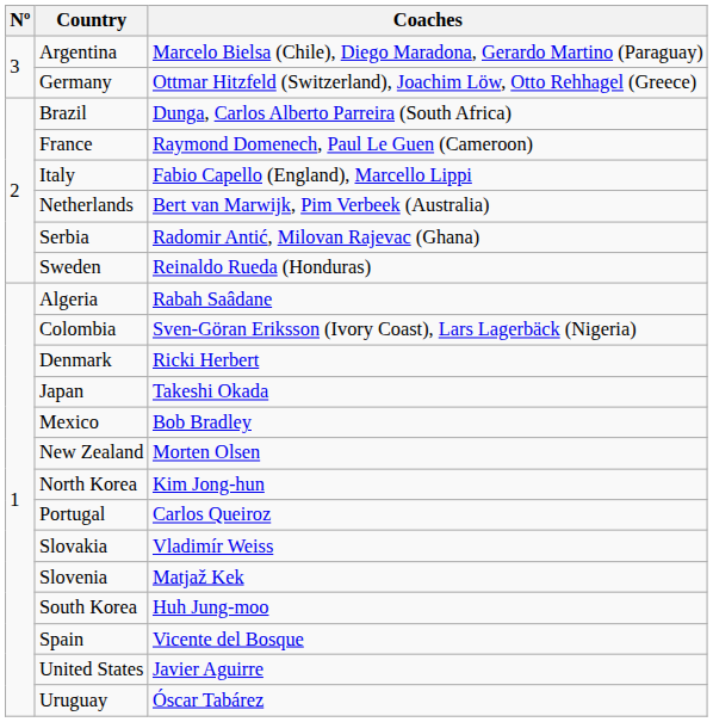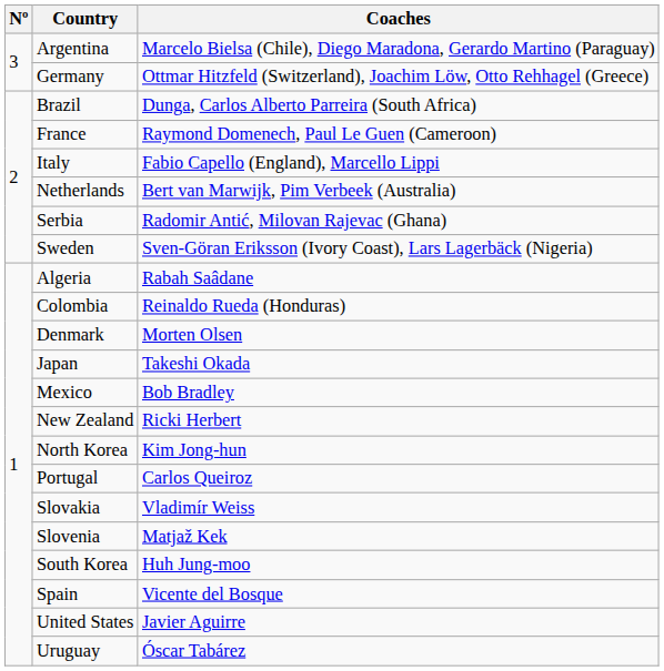 <table class="wikitable">
 <tr>
 <th>Nº</th>
 <th>Country</th>
 <th>Coaches</th>
 </tr>
 <tr>
 <td rowspan="2">3</td>
 <td> Argentina</td>
 <td><a href='#'>Marcelo Bielsa</a> (Chile), <a href='#'>Diego Maradona</a>, <a href='#'>Gerardo Martino</a> (Paraguay)</td>
 </tr>
 <tr>
 <td> Germany</td>
 <td><a href='#'>Ottmar Hitzfeld</a> (Switzerland), <a href='#'>Joachim Löw</a>, <a href='#'>Otto Rehhagel</a> (Greece)</td>
 </tr>
 <tr>
 <td rowspan="6">2</td>
 <td> Brazil</td>
 <td><a href='#'>Dunga</a>, <a href='#'>Carlos Alberto Parreira</a> (South Africa)</td>
 </tr>
 <tr>
 <td> France</td>
 <td><a href='#'>Raymond Domenech</a>, <a href='#'>Paul Le Guen</a> (Cameroon)</td>
 </tr>
 <tr>
 <td> Italy</td>
 <td><a href='#'>Fabio Capello</a> (England), <a href='#'>Marcello Lippi</a></td>
 </tr>
 <tr>
 <td> Netherlands</td>
 <td><a href='#'>Bert van Marwijk</a>, <a href='#'>Pim Verbeek</a> (Australia)</td>
 </tr>
 <tr>
 <td> Serbia</td>
 <td><a href='#'>Radomir Antić</a>, <a href='#'>Milovan Rajevac</a> (Ghana)</td>
 </tr>
 <tr>
 <td> Sweden</td>
-<td><a href='#'>Reinaldo Rueda</a> (Honduras)</td>
+<td><a href='#'>Sven-Göran Eriksson</a> (Ivory Coast), <a href='#'>Lars Lagerbäck</a> (Nigeria)</td>
 </tr>
 <tr>
 <td rowspan="14">1</td>
 <td> Algeria</td>
 <td><a href='#'>Rabah Saâdane</a></td>
 </tr>
 <tr>
 <td> Colombia</td>
-<td><a href='#'>Sven-Göran Eriksson</a> (Ivory Coast), <a href='#'>Lars Lagerbäck</a> (Nigeria)</td>
+<td><a href='#'>Reinaldo Rueda</a> (Honduras)</td>
 </tr>
 <tr>
 <td> Denmark</td>
-<td><a href='#'>Ricki Herbert</a></td>
+<td><a href='#'>Morten Olsen</a></td>
 </tr>
 <tr>
 <td> Japan</td>
 <td><a href='#'>Takeshi Okada</a></td>
 </tr>
 <tr>
 <td> Mexico</td>
 <td><a href='#'>Bob Bradley</a></td>
 </tr>
 <tr>
 <td> New Zealand</td>
-<td><a href='#'>Morten Olsen</a></td>
+<td><a href='#'>Ricki Herbert</a></td>
 </tr>
 <tr>
 <td> North Korea</td>
 <td><a href='#'>Kim Jong-hun</a></td>
 </tr>
 <tr>
 <td> Portugal</td>
 <td><a href='#'>Carlos Queiroz</a></td>
 </tr>
 <tr>
 <td> Slovakia</td>
 <td><a href='#'>Vladimír Weiss</a></td>
 </tr>
 <tr>
 <td> Slovenia</td>
 <td><a href='#'>Matjaž Kek</a></td>
 </tr>
 <tr>
 <td> South Korea</td>
 <td><a href='#'>Huh Jung-moo</a></td>
 </tr>
 <tr>
 <td> Spain</td>
 <td><a href='#'>Vicente del Bosque</a></td>
 </tr>
 <tr>
 <td> United States</td>
 <td><a href='#'>Javier Aguirre</a></td>
 </tr>
 <tr>
 <td> Uruguay</td>
 <td><a href='#'>Óscar Tabárez</a></td>
 </tr>
 </table>
